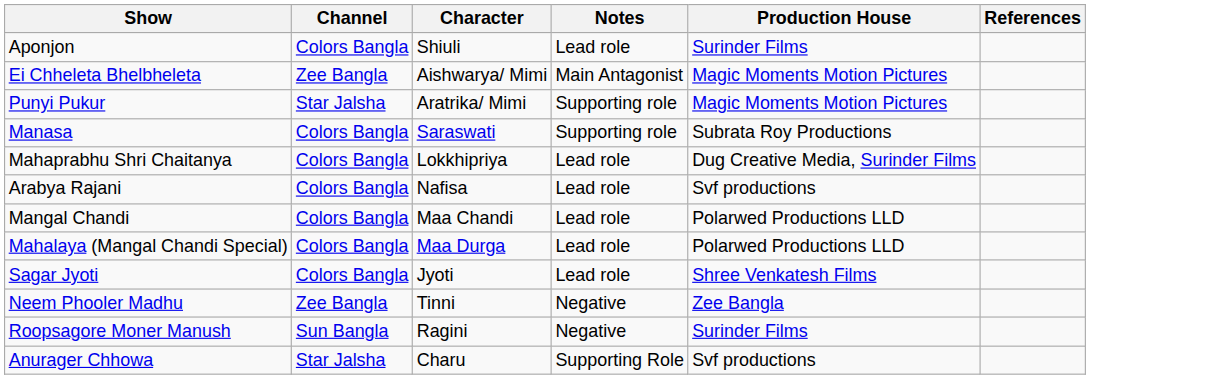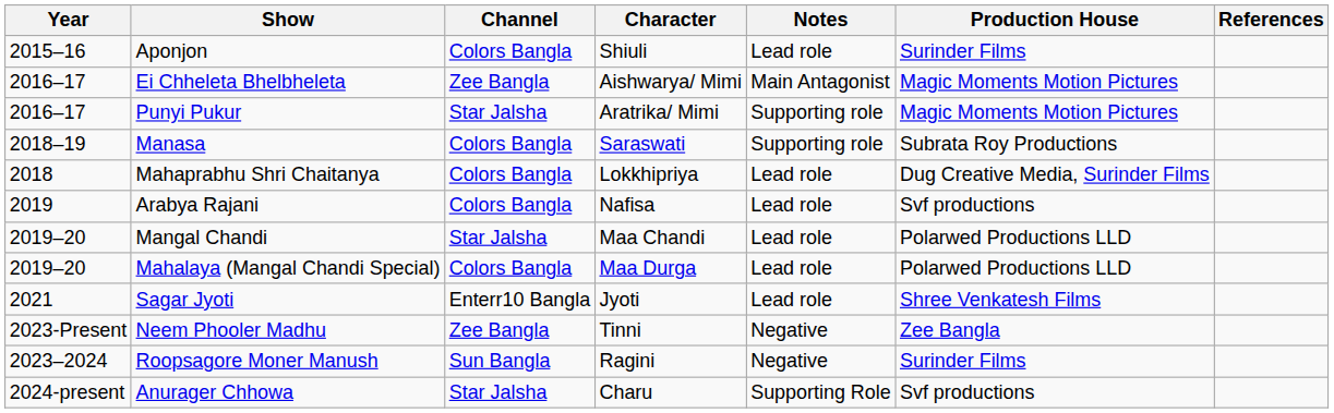 <table class="wikitable">
 <tr>
+<th>Year</th>
 <th>Show</th>
 <th>Channel</th>
 <th>Character</th>
 <th>Notes</th>
 <th>Production House</th>
 <th>References</th>
 </tr>
 <tr>
+<td>2015–16</td>
 <td>Aponjon</td>
 <td><a href='#'>Colors Bangla</a></td>
 <td>Shiuli</td>
 <td>Lead role</td>
 <td><a href='#'>Surinder Films</a></td>
 <td></td>
 </tr>
 <tr>
+<td>2016–17</td>
 <td><a href='#'>Ei Chheleta Bhelbheleta</a></td>
 <td><a href='#'>Zee Bangla</a></td>
 <td>Aishwarya/ Mimi</td>
 <td>Main Antagonist</td>
 <td><a href='#'>Magic Moments Motion Pictures</a></td>
 <td></td>
 </tr>
 <tr>
+<td>2016–17</td>
 <td><a href='#'>Punyi Pukur</a></td>
 <td><a href='#'>Star Jalsha</a></td>
 <td>Aratrika/ Mimi</td>
 <td>Supporting role</td>
 <td><a href='#'>Magic Moments Motion Pictures</a></td>
 <td></td>
 </tr>
 <tr>
+<td>2018–19</td>
 <td><a href='#'>Manasa</a></td>
 <td><a href='#'>Colors Bangla</a></td>
 <td><a href='#'>Saraswati</a></td>
 <td>Supporting role</td>
 <td>Subrata Roy Productions</td>
 <td></td>
 </tr>
 <tr>
+<td>2018</td>
 <td>Mahaprabhu Shri Chaitanya</td>
 <td><a href='#'>Colors Bangla</a></td>
 <td>Lokkhipriya</td>
 <td>Lead role</td>
 <td>Dug Creative Media, <a href='#'>Surinder Films</a></td>
 <td></td>
 </tr>
 <tr>
+<td>2019</td>
 <td>Arabya Rajani</td>
 <td><a href='#'>Colors Bangla</a></td>
 <td>Nafisa</td>
 <td>Lead role</td>
 <td>Svf productions</td>
 <td></td>
 </tr>
 <tr>
+<td>2019–20</td>
 <td>Mangal Chandi</td>
-<td><a href='#'>Colors Bangla</a></td>
+<td><a href='#'>Star Jalsha</a></td>
 <td>Maa Chandi</td>
 <td>Lead role</td>
 <td>Polarwed Productions LLD</td>
 <td></td>
 </tr>
 <tr>
+<td>2019–20</td>
 <td><a href='#'>Mahalaya</a> (Mangal Chandi Special)</td>
 <td><a href='#'>Colors Bangla</a></td>
 <td><a href='#'>Maa Durga</a></td>
 <td>Lead role</td>
 <td>Polarwed Productions LLD</td>
 <td></td>
 </tr>
 <tr>
+<td>2021</td>
 <td><a href='#'>Sagar Jyoti</a></td>
-<td><a href='#'>Colors Bangla</a></td>
+<td>Enterr10 Bangla</td>
 <td>Jyoti</td>
 <td>Lead role</td>
 <td><a href='#'>Shree Venkatesh Films</a></td>
 <td></td>
 </tr>
 <tr>
+<td>2023-Present</td>
 <td><a href='#'>Neem Phooler Madhu</a></td>
 <td><a href='#'>Zee Bangla</a></td>
 <td>Tinni</td>
 <td>Negative</td>
 <td><a href='#'>Zee Bangla</a></td>
 <td></td>
 </tr>
 <tr>
+<td>2023–2024</td>
 <td><a href='#'>Roopsagore Moner Manush</a></td>
 <td><a href='#'>Sun Bangla</a></td>
 <td>Ragini</td>
 <td>Negative</td>
 <td><a href='#'>Surinder Films</a></td>
 <td></td>
 </tr>
 <tr>
+<td>2024-present</td>
 <td><a href='#'>Anurager Chhowa</a></td>
 <td><a href='#'>Star Jalsha</a></td>
 <td>Charu</td>
 <td>Supporting Role</td>
 <td>Svf productions</td>
 <td></td>
 </tr>
 </table>
